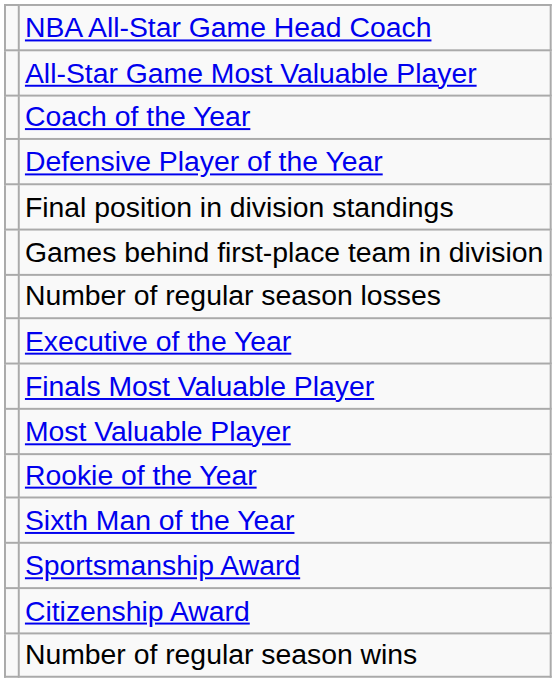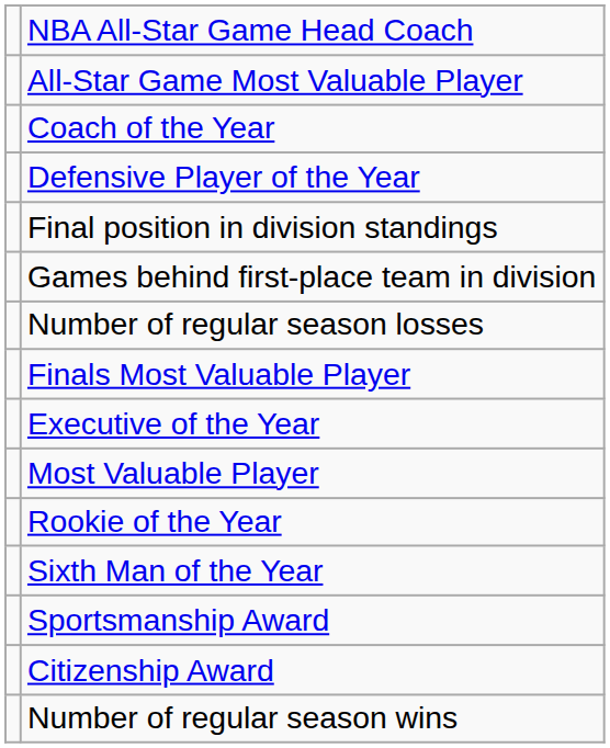 <table class="wikitable" style="font-size:90%">
 <tr>
 <td></td>
 <td><a href='#'>NBA All-Star Game Head Coach</a></td>
 </tr>
 <tr>
 <td></td>
 <td><a href='#'>All-Star Game Most Valuable Player</a></td>
 </tr>
 <tr>
 <td></td>
 <td><a href='#'>Coach of the Year</a></td>
 </tr>
 <tr>
 <td></td>
 <td><a href='#'>Defensive Player of the Year</a></td>
 </tr>
 <tr>
 <td></td>
 <td>Final position in division standings</td>
 </tr>
 <tr>
 <td></td>
 <td>Games behind first-place team in division</td>
 </tr>
 <tr>
 <td></td>
 <td>Number of regular season losses</td>
 </tr>
 <tr>
 <td></td>
-<td><a href='#'>Executive of the Year</a></td>
+<td><a href='#'>Finals Most Valuable Player</a></td>
 </tr>
 <tr>
 <td></td>
-<td><a href='#'>Finals Most Valuable Player</a></td>
+<td><a href='#'>Executive of the Year</a></td>
 </tr>
 <tr>
 <td></td>
 <td><a href='#'>Most Valuable Player</a></td>
 </tr>
 <tr>
 <td></td>
 <td><a href='#'>Rookie of the Year</a></td>
 </tr>
 <tr>
 <td></td>
 <td><a href='#'>Sixth Man of the Year</a></td>
 </tr>
 <tr>
 <td></td>
 <td><a href='#'>Sportsmanship Award</a></td>
 </tr>
 <tr>
 <td></td>
 <td><a href='#'>Citizenship Award</a></td>
 </tr>
 <tr>
 <td></td>
 <td>Number of regular season wins</td>
 </tr>
 </table>
